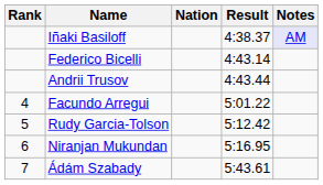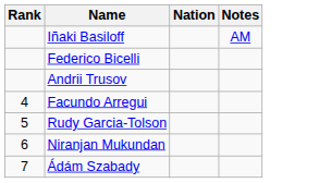 <table class="wikitable sortable" style="text-align:center">
 <tr>
 <th>Rank</th>
 <th>Name</th>
 <th>Nation</th>
-<th>Result</th>
 <th>Notes</th>
 </tr>
 <tr>
 <td></td>
 <td align=left><a href='#'>Iñaki Basiloff</a></td>
 <td align=left></td>
-<td>4:38.37</td>
-<td style="background: lavender;"><a href='#'>AM</a></td>
+<td><a href='#'>AM</a></td>
 </tr>
 <tr>
 <td></td>
 <td align=left><a href='#'>Federico Bicelli</a></td>
 <td align=left></td>
-<td>4:43.14</td>
 <td></td>
 </tr>
 <tr>
 <td></td>
 <td align=left><a href='#'>Andrii Trusov</a></td>
 <td align=left></td>
-<td>4:43.44</td>
 <td></td>
 </tr>
 <tr>
 <td>4</td>
 <td align=left><a href='#'>Facundo Arregui</a></td>
 <td align=left></td>
-<td>5:01.22</td>
 <td></td>
 </tr>
 <tr>
 <td>5</td>
 <td align=left><a href='#'>Rudy Garcia-Tolson</a></td>
 <td align=left></td>
-<td>5:12.42</td>
 <td></td>
 </tr>
 <tr>
 <td>6</td>
 <td align=left><a href='#'>Niranjan Mukundan</a></td>
 <td align=left></td>
-<td>5:16.95</td>
 <td></td>
 </tr>
 <tr>
 <td>7</td>
 <td align=left><a href='#'>Ádám Szabady</a></td>
 <td align=left></td>
-<td>5:43.61</td>
 <td></td>
 </tr>
 </table>
